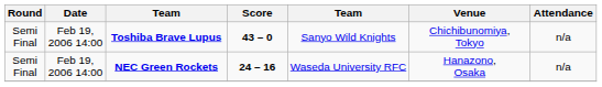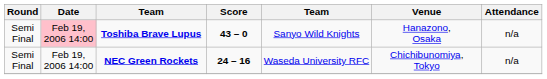 <table class="wikitable" style="text-align: center;">
 <tr>
 <th width=5%>Round</th>
 <th width=10%>Date</th>
 <th width=20%>Team</th>
 <th width=10%>Score</th>
 <th width=20%>Team</th>
 <th width=20%>Venue</th>
 <th width=10%>Attendance</th>
 </tr>
 <tr>
 <td>Semi Final</td>
-<td>Feb 19, 2006 14:00<br></td>
+<td style="background: pink;">Feb 19, 2006 14:00<br></td>
 <td><strong><a href='#'>Toshiba Brave Lupus</a></strong></td>
 <td><strong>43 – 0</strong><br></td>
 <td><a href='#'>Sanyo Wild Knights</a></td>
-<td><a href='#'>Chichibunomiya</a>,<br><a href='#'>Tokyo</a></td>
+<td><a href='#'>Hanazono</a>,<br><a href='#'>Osaka</a></td>
 <td>n/a</td>
 </tr>
 <tr>
 <td>Semi Final</td>
 <td>Feb 19, 2006 14:00<br></td>
 <td><strong><a href='#'>NEC Green Rockets</a></strong></td>
 <td><strong>24 – 16</strong><br></td>
 <td><a href='#'>Waseda University RFC</a></td>
-<td><a href='#'>Hanazono</a>,<br><a href='#'>Osaka</a></td>
+<td><a href='#'>Chichibunomiya</a>,<br><a href='#'>Tokyo</a></td>
 <td>n/a</td>
 </tr>
 <tr>
 </tr>
 </table>
